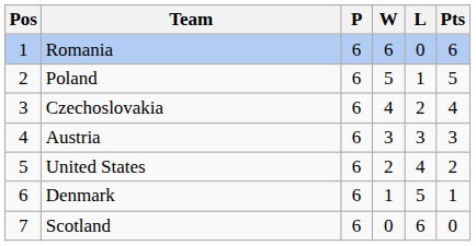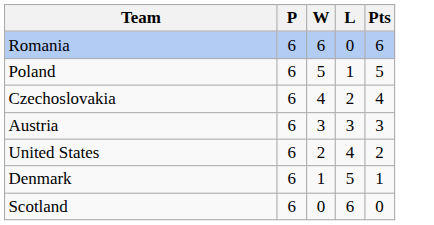 <table class="wikitable" style="font-size: 100%">
 <tr>
-<th width=15>Pos</th>
 <th width=250>Team</th>
 <th width=20>P</th>
 <th width=20>W</th>
 <th width=20>L</th>
 <th width=20>Pts</th>
 </tr>
 <tr align=center style="background: #b2ccf4;">
-<td>1</td>
 <td align="left"> Romania</td>
 <td>6</td>
 <td>6</td>
 <td>0</td>
 <td>6</td>
 </tr>
 <tr align=center>
-<td>2</td>
 <td align="left"> Poland</td>
 <td>6</td>
 <td>5</td>
 <td>1</td>
 <td>5</td>
 </tr>
 <tr align=center>
-<td>3</td>
 <td align="left"> Czechoslovakia</td>
 <td>6</td>
 <td>4</td>
 <td>2</td>
 <td>4</td>
 </tr>
 <tr align=center>
-<td>4</td>
 <td align="left"> Austria</td>
 <td>6</td>
 <td>3</td>
 <td>3</td>
 <td>3</td>
 </tr>
 <tr align=center>
-<td>5</td>
 <td align="left"> United States</td>
 <td>6</td>
 <td>2</td>
 <td>4</td>
 <td>2</td>
 </tr>
 <tr align=center>
-<td>6</td>
 <td align="left"> Denmark</td>
 <td>6</td>
 <td>1</td>
 <td>5</td>
 <td>1</td>
 </tr>
 <tr align=center>
-<td>7</td>
 <td align="left"> Scotland</td>
 <td>6</td>
 <td>0</td>
 <td>6</td>
 <td>0</td>
 </tr>
 </table>
